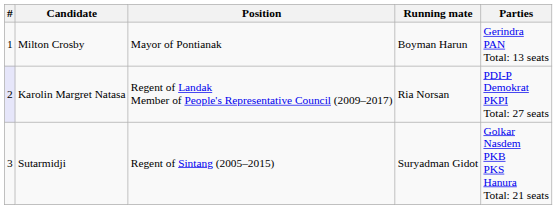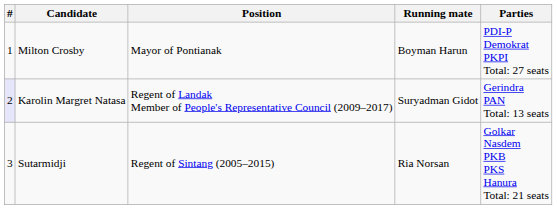 <table class="wikitable">
 <tr>
 <th>#</th>
 <th>Candidate</th>
 <th>Position</th>
 <th>Running mate</th>
 <th>Parties</th>
 </tr>
 <tr>
 <td>1</td>
 <td>Milton Crosby</td>
 <td>Mayor of Pontianak</td>
 <td>Boyman Harun</td>
-<td><a href='#'>Gerindra</a><br><a href='#'>PAN</a><br>Total: 13 seats</td>
+<td><a href='#'>PDI-P</a><br><a href='#'>Demokrat</a><br><a href='#'>PKPI</a><br>Total: 27 seats</td>
 </tr>
 <tr>
 <td style="background: lavender;">2</td>
 <td>Karolin Margret Natasa</td>
 <td>Regent of <a href='#'>Landak</a><br>Member of <a href='#'>People's Representative Council</a> (2009–2017)</td>
-<td>Ria Norsan</td>
-<td><a href='#'>PDI-P</a><br><a href='#'>Demokrat</a><br><a href='#'>PKPI</a><br>Total: 27 seats</td>
+<td>Suryadman Gidot</td>
+<td><a href='#'>Gerindra</a><br><a href='#'>PAN</a><br>Total: 13 seats</td>
 </tr>
 <tr>
 <td>3</td>
 <td>Sutarmidji</td>
 <td>Regent of <a href='#'>Sintang</a> (2005–2015)</td>
-<td>Suryadman Gidot</td>
+<td>Ria Norsan</td>
 <td><a href='#'>Golkar</a><br><a href='#'>Nasdem</a><br><a href='#'>PKB</a><br><a href='#'>PKS</a><br><a href='#'>Hanura</a><br>Total: 21 seats</td>
 </tr>
 </table>
